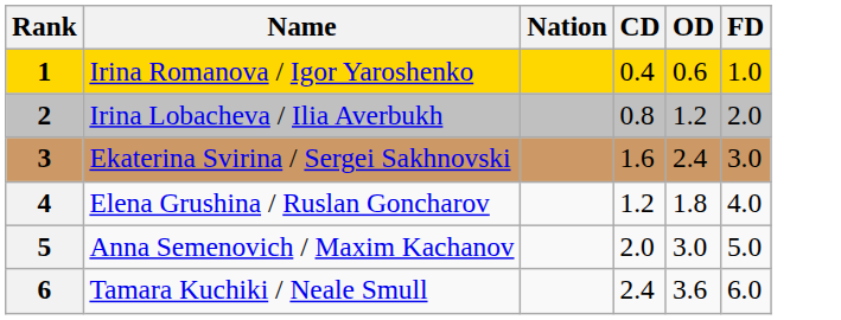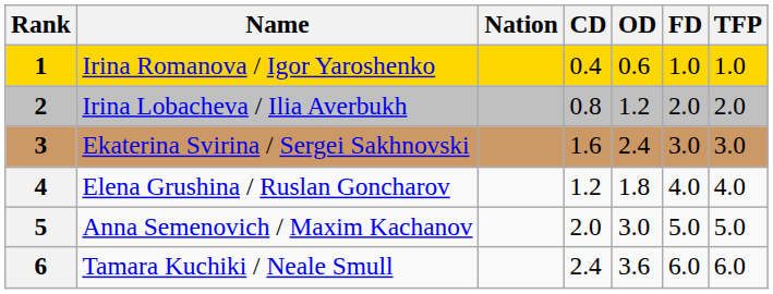 <table class="wikitable">
 <tr>
 <th>Rank</th>
 <th>Name</th>
 <th>Nation</th>
 <th>CD</th>
 <th>OD</th>
 <th>FD</th>
+<th>TFP</th>
 </tr>
 <tr bgcolor="gold">
 <td align="center"><strong>1</strong></td>
 <td><a href='#'>Irina Romanova</a> / <a href='#'>Igor Yaroshenko</a></td>
 <td></td>
 <td>0.4</td>
 <td>0.6</td>
+<td>1.0</td>
 <td>1.0</td>
 </tr>
 <tr bgcolor="silver">
 <td align="center"><strong>2</strong></td>
 <td><a href='#'>Irina Lobacheva</a> / <a href='#'>Ilia Averbukh</a></td>
 <td></td>
 <td>0.8</td>
 <td>1.2</td>
 <td>2.0</td>
+<td>2.0</td>
 </tr>
 <tr bgcolor="cc9966">
 <td align="center"><strong>3</strong></td>
 <td><a href='#'>Ekaterina Svirina</a> / <a href='#'>Sergei Sakhnovski</a></td>
 <td></td>
 <td>1.6</td>
 <td>2.4</td>
+<td>3.0</td>
 <td>3.0</td>
 </tr>
 <tr>
 <th>4</th>
 <td><a href='#'>Elena Grushina</a> / <a href='#'>Ruslan Goncharov</a></td>
 <td></td>
 <td>1.2</td>
 <td>1.8</td>
 <td>4.0</td>
+<td>4.0</td>
 </tr>
 <tr>
 <th>5</th>
 <td><a href='#'>Anna Semenovich</a> / <a href='#'>Maxim Kachanov</a></td>
 <td></td>
 <td>2.0</td>
 <td>3.0</td>
+<td>5.0</td>
 <td>5.0</td>
 </tr>
 <tr>
 <th>6</th>
 <td><a href='#'>Tamara Kuchiki</a> / <a href='#'>Neale Smull</a></td>
 <td></td>
 <td>2.4</td>
 <td>3.6</td>
 <td>6.0</td>
+<td>6.0</td>
 </tr>
 </table>
